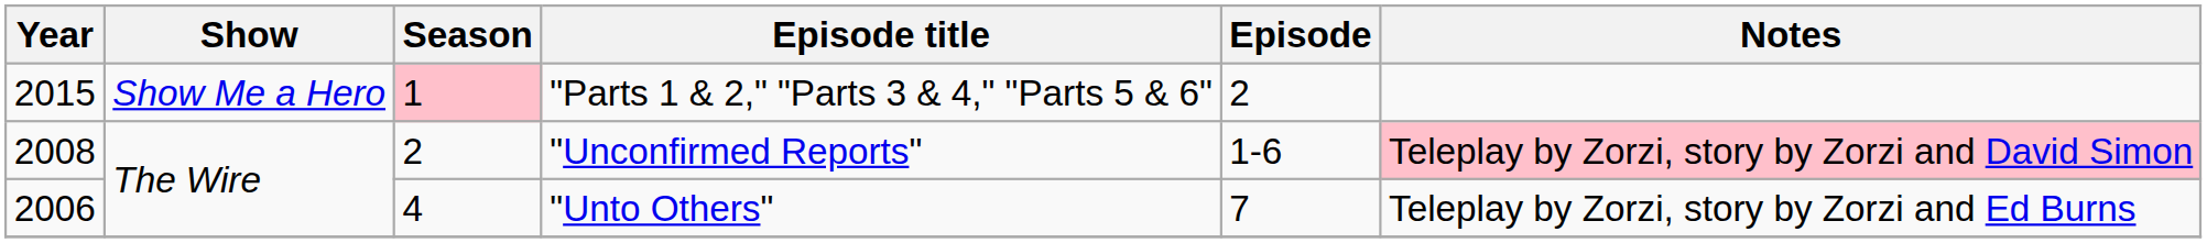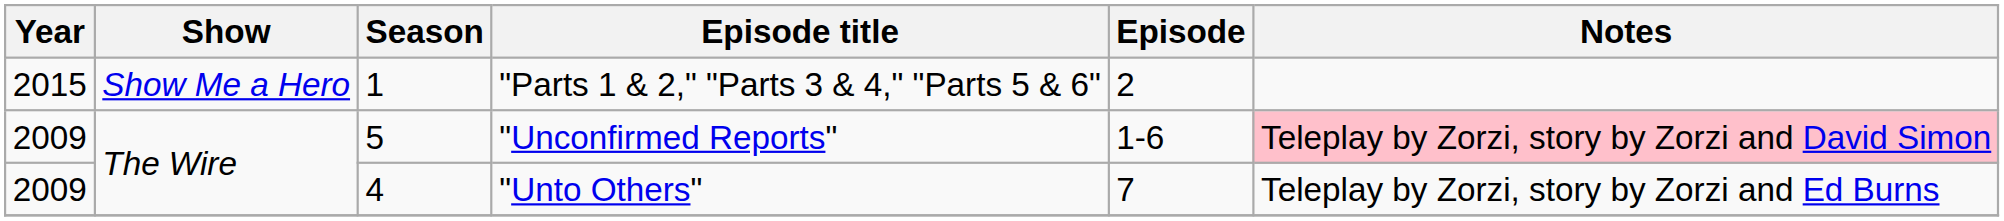 <table class="wikitable" style="font-size: 95%;">
 <tr>
 <th>Year</th>
 <th>Show</th>
 <th>Season</th>
 <th>Episode title</th>
 <th>Episode</th>
 <th>Notes</th>
 </tr>
 <tr>
 <td>2015</td>
 <td><em><a href='#'>Show Me a Hero</a></em></td>
-<td style="background: pink;">1</td>
+<td>1</td>
 <td>"Parts 1 & 2," "Parts 3 & 4," "Parts 5 & 6"</td>
 <td>2</td>
 <td></td>
 </tr>
 <tr>
-<td>2008</td>
+<td>2009</td>
 <td rowspan=2><em>The Wire</em></td>
-<td>2</td>
+<td>5</td>
 <td>"<a href='#'>Unconfirmed Reports</a>"</td>
 <td>1-6</td>
 <td style="background: pink;">Teleplay by Zorzi, story by Zorzi and <a href='#'>David Simon</a></td>
 </tr>
 <tr>
-<td>2006</td>
+<td>2009</td>
 <td>4</td>
 <td>"<a href='#'>Unto Others</a>"</td>
 <td>7</td>
 <td>Teleplay by Zorzi, story by Zorzi and <a href='#'>Ed Burns</a></td>
 </tr>
 <tr>
 </tr>
 </table>
